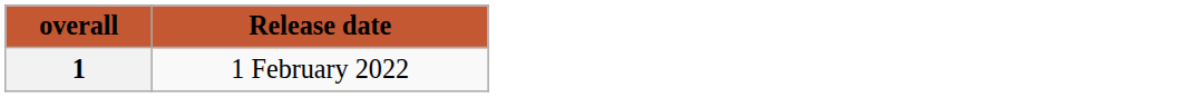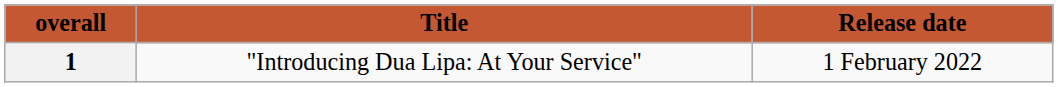 <table class="wikitable plainrowheaders" style="text-align:center;">
 <tr>
 <th scope="col" style="width:5em; background-color:#C45832"> overall</th>
+<th scope="col" style="width:25em; background-color:#C45832">Title</th>
 <th scope="col" style="width:12em; background-color:#C45832">Release date</th>
 </tr>
 <tr>
 <th scope="row" style="text-align:center;">1</th>
+<td>"Introducing Dua Lipa: At Your Service"</td>
 <td>1 February 2022</td>
 </tr>
 </table>
